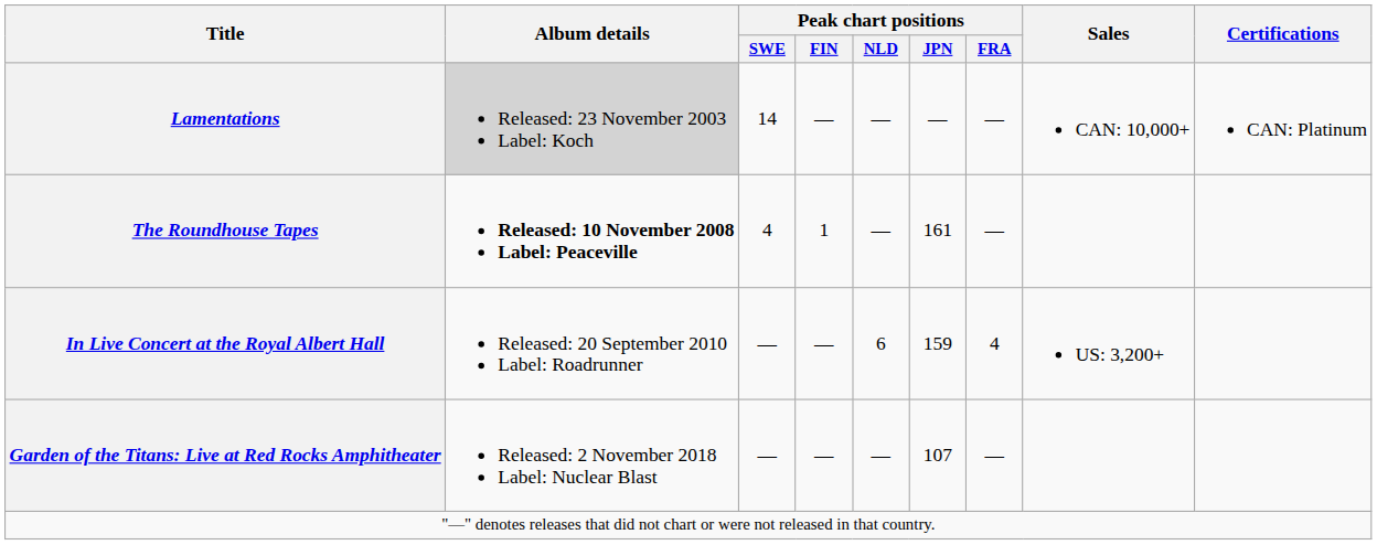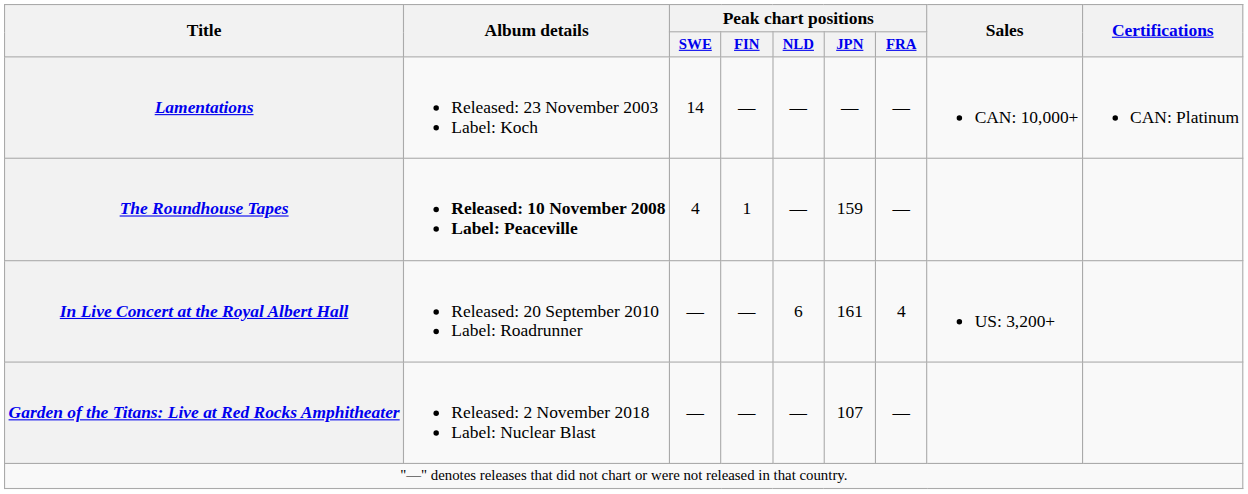 <table class="wikitable plainrowheaders">
 <tr>
 <th scope="col" rowspan="2">Title</th>
 <th scope="col" rowspan="2">Album details</th>
 <th scope="col" colspan="5">Peak chart positions</th>
 <th scope="col" rowspan="2">Sales</th>
 <th scope="col" rowspan="2"><a href='#'>Certifications</a></th>
 </tr>
 <tr>
 <th scope="col" style="width:3em;font-size:85%"><a href='#'>SWE</a><br></th>
 <th scope="col" style="width:3em;font-size:85%"><a href='#'>FIN</a><br></th>
 <th scope="col" style="width:3em;font-size:85%"><a href='#'>NLD</a><br></th>
 <th scope="col" style="width:3em;font-size:85%"><a href='#'>JPN</a><br></th>
 <th scope="col" style="width:3em;font-size:85%"><a href='#'>FRA</a><br></th>
 </tr>
 <tr>
 <th scope="row"><em><a href='#'>Lamentations</a></em></th>
-<td style="background: lightgrey;"><br><ul><li>Released: 23 November 2003</li><li>Label: Koch</li></ul></td>
+<td><br><ul><li>Released: 23 November 2003</li><li>Label: Koch</li></ul></td>
 <td style="text-align:center;">14</td>
 <td style="text-align:center;">—</td>
 <td style="text-align:center;">—</td>
 <td style="text-align:center;">—</td>
 <td style="text-align:center;">—</td>
 <td><br><ul><li>CAN: 10,000+</li></ul></td>
 <td><br><ul><li>CAN: Platinum</li></ul></td>
 </tr>
 <tr>
 <th scope="row"><em><a href='#'>The Roundhouse Tapes</a></em></th>
 <td><strong><br><ul><li>Released: 10 November 2008</li><li>Label: Peaceville</li></ul></strong></td>
 <td style="text-align:center;">4</td>
 <td style="text-align:center;">1</td>
 <td style="text-align:center;">—</td>
-<td style="text-align:center;">161</td>
+<td style="text-align:center;">159</td>
 <td style="text-align:center;">—</td>
 <td></td>
 <td></td>
 </tr>
 <tr>
 <th scope="row"><em><a href='#'>In Live Concert at the Royal Albert Hall</a></em></th>
 <td><br><ul><li>Released: 20 September 2010</li><li>Label: Roadrunner</li></ul></td>
 <td style="text-align:center;">—</td>
 <td style="text-align:center;">—</td>
 <td style="text-align:center;">6</td>
-<td style="text-align:center;">159</td>
+<td style="text-align:center;">161</td>
 <td style="text-align:center;">4</td>
 <td><br><ul><li>US: 3,200+</li></ul></td>
 <td></td>
 </tr>
 <tr>
 <th scope="row"><em><a href='#'>Garden of the Titans: Live at Red Rocks Amphitheater</a></em></th>
 <td><br><ul><li>Released: 2 November 2018</li><li>Label: Nuclear Blast</li></ul></td>
 <td style="text-align:center;">—</td>
 <td style="text-align:center;">—</td>
 <td style="text-align:center;">—</td>
 <td style="text-align:center;">107</td>
 <td style="text-align:center;">—</td>
 <td></td>
 <td></td>
 </tr>
 <tr>
 <td colspan="12" style="text-align:center; font-size:85%">"—" denotes releases that did not chart or were not released in that country.</td>
 </tr>
 </table>
